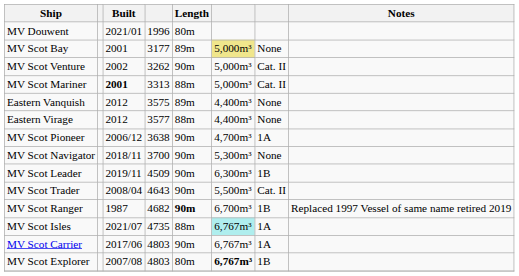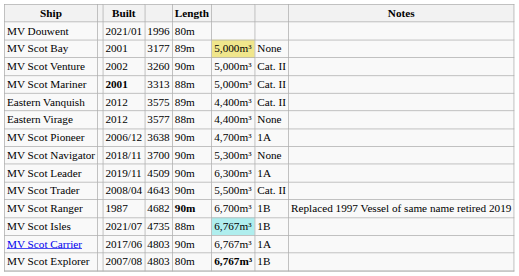 <table class="wikitable sortable">
 <tr>
 <th>Ship</th>
 <th></th>
 <th>Built</th>
 <th></th>
 <th>Length</th>
 <th></th>
 <th></th>
 <th>Notes</th>
 </tr>
 <tr>
 <td>MV Douwent</td>
 <td></td>
 <td>2021/01</td>
 <td>1996</td>
 <td>80m</td>
 <td></td>
 <td></td>
 <td></td>
 </tr>
 <tr>
 <td>MV Scot Bay</td>
 <td></td>
 <td>2001</td>
 <td>3177</td>
 <td>89m</td>
 <td style="background: khaki;">5,000m³</td>
 <td>None</td>
 <td></td>
 </tr>
 <tr>
 <td>MV Scot Venture</td>
 <td></td>
 <td>2002</td>
-<td>3262</td>
+<td>3260</td>
 <td>90m</td>
 <td>5,000m³</td>
 <td>Cat. II</td>
 <td></td>
 </tr>
 <tr>
 <td>MV Scot Mariner</td>
 <td></td>
 <td><strong>2001</strong></td>
 <td>3313</td>
 <td>88m</td>
 <td>5,000m³</td>
 <td>Cat. II</td>
 <td></td>
 </tr>
 <tr>
 <td>Eastern Vanquish</td>
 <td></td>
 <td>2012</td>
 <td>3575</td>
 <td>89m</td>
 <td>4,400m³</td>
-<td>None</td>
+<td>Cat. II</td>
 <td></td>
 </tr>
 <tr>
 <td>Eastern Virage</td>
 <td></td>
 <td>2012</td>
 <td>3577</td>
 <td>88m</td>
 <td>4,400m³</td>
 <td>None</td>
 <td></td>
 </tr>
 <tr>
 <td>MV Scot Pioneer</td>
 <td></td>
 <td>2006/12</td>
 <td>3638</td>
 <td>90m</td>
 <td>4,700m³</td>
 <td>1A</td>
 <td></td>
 </tr>
 <tr>
 <td>MV Scot Navigator</td>
 <td></td>
 <td>2018/11</td>
 <td>3700</td>
 <td>90m</td>
 <td>5,300m³</td>
 <td>None</td>
 <td></td>
 </tr>
 <tr>
 <td>MV Scot Leader</td>
 <td></td>
 <td>2019/11</td>
 <td>4509</td>
 <td>90m</td>
 <td>6,300m³</td>
-<td>1B</td>
+<td>1A</td>
 <td></td>
 </tr>
 <tr>
 <td>MV Scot Trader</td>
 <td></td>
 <td>2008/04</td>
 <td>4643</td>
 <td>90m</td>
 <td>5,500m³</td>
 <td>Cat. II</td>
 <td></td>
 </tr>
 <tr>
 <td>MV Scot Ranger</td>
 <td></td>
 <td>1987</td>
 <td>4682</td>
 <td><strong>90m</strong></td>
 <td>6,700m³</td>
 <td>1B</td>
 <td>Replaced 1997 Vessel of same name retired 2019</td>
 </tr>
 <tr>
 <td>MV Scot Isles</td>
 <td></td>
 <td>2021/07</td>
 <td>4735</td>
 <td>88m</td>
 <td style="background: paleturquoise;">6,767m³</td>
-<td>1A</td>
+<td>1B</td>
 <td></td>
 </tr>
 <tr>
 <td><a href='#'>MV Scot Carrier</a></td>
 <td></td>
 <td>2017/06</td>
 <td>4803</td>
 <td>90m</td>
 <td>6,767m³</td>
 <td>1A</td>
 <td></td>
 </tr>
 <tr>
 <td>MV Scot Explorer</td>
 <td></td>
 <td>2007/08</td>
 <td>4803</td>
 <td>80m</td>
 <td><strong>6,767m³</strong></td>
 <td>1B</td>
 <td></td>
 </tr>
 <tr>
 </tr>
 </table>
